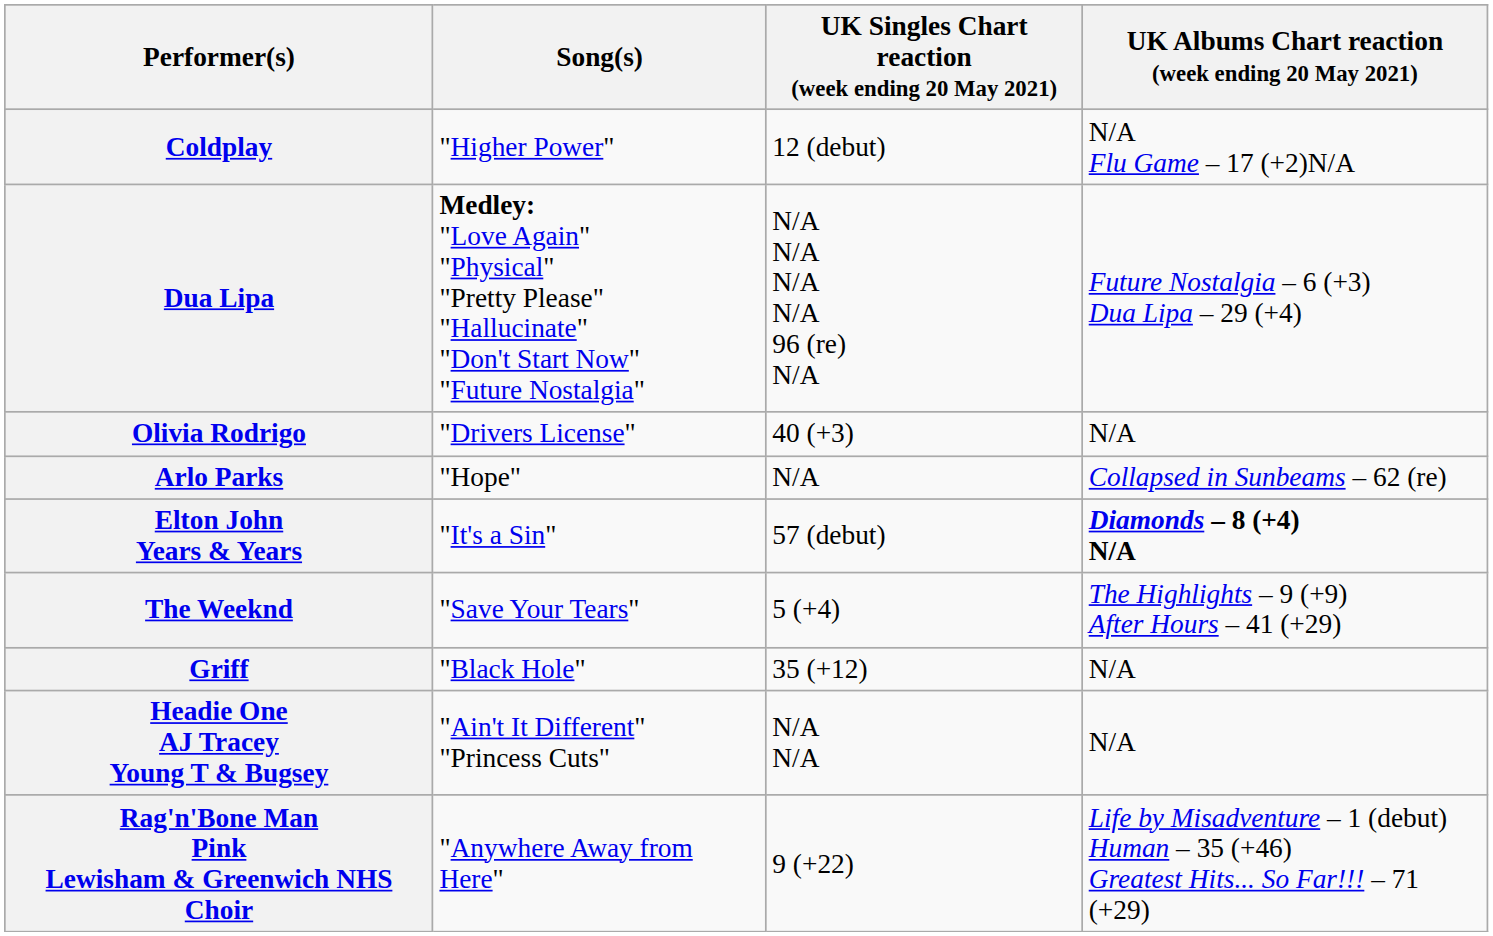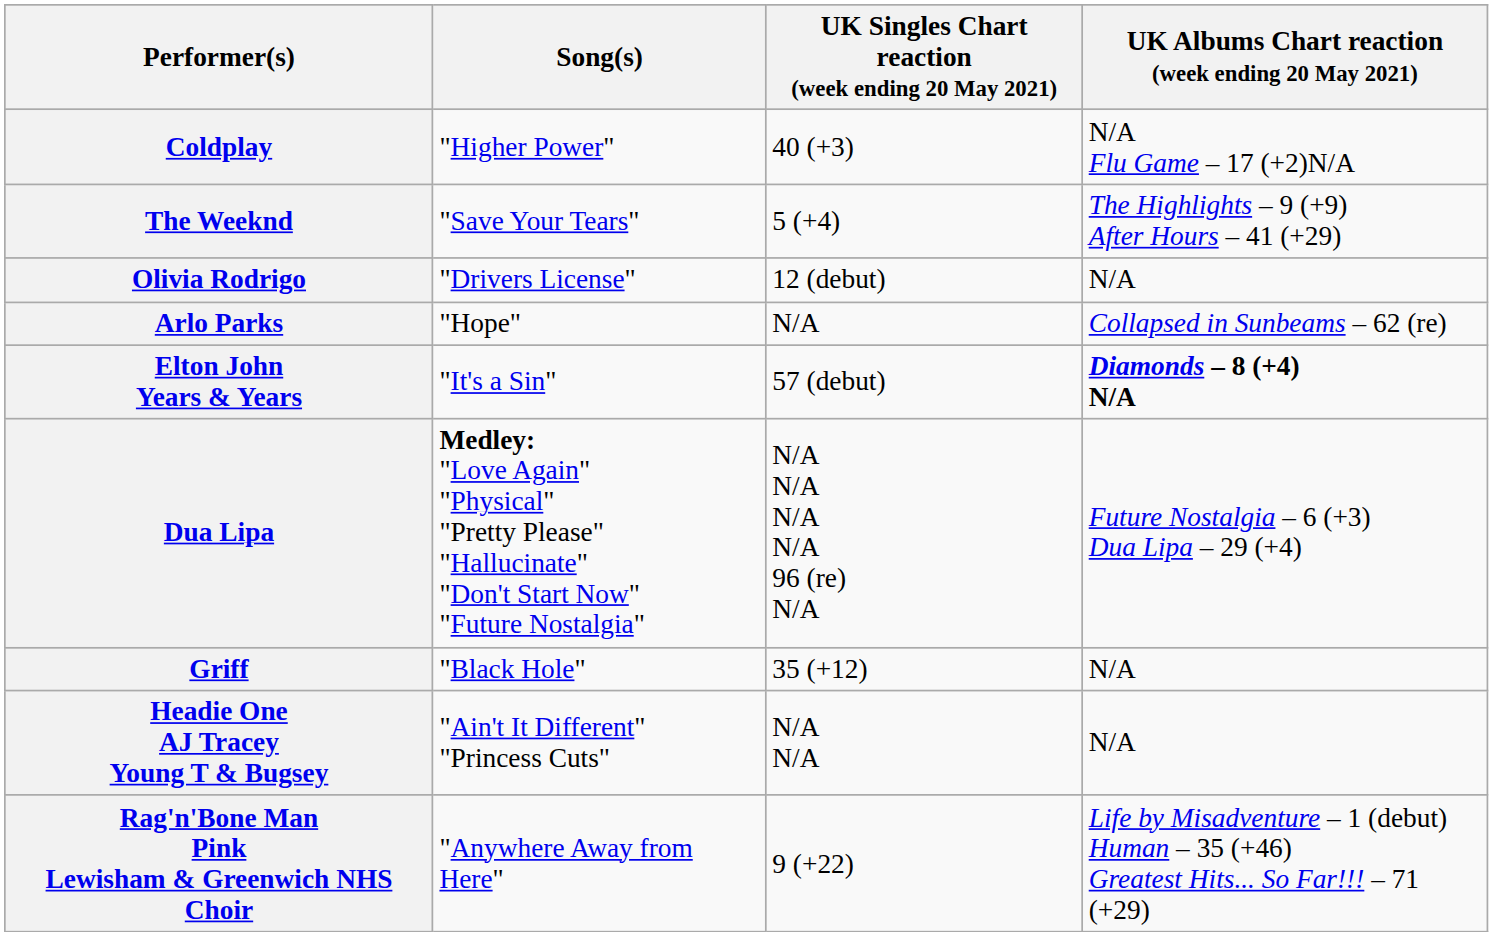 <table class="wikitable plainrowheaders">
 <tr>
 <th scope="col">Performer(s)</th>
 <th scope="col">Song(s)</th>
 <th scope="col">UK Singles Chart reaction<br><small>(week ending 20 May 2021)</small></th>
 <th scope="col">UK Albums Chart reaction<br><small>(week ending 20 May 2021)</small></th>
 </tr>
 <tr>
 <th scope="row"><a href='#'>Coldplay</a></th>
 <td>"<a href='#'>Higher Power</a>"</td>
-<td>12 (debut)</td>
+<td>40 (+3)</td>
 <td>N/A<br><em><a href='#'>Flu Game</a></em> – 17 (+2)N/A</td>
 </tr>
 <tr>
-<th scope="row"><a href='#'>Dua Lipa</a></th>
-<td><strong>Medley:</strong><br>"<a href='#'>Love Again</a>"<br>"<a href='#'>Physical</a>"<br>"Pretty Please"<br>"<a href='#'>Hallucinate</a>"<br>"<a href='#'>Don't Start Now</a>"<br>"<a href='#'>Future Nostalgia</a>"</td>
-<td>N/A<br>N/A<br>N/A<br>N/A<br>96 (re)<br>N/A</td>
-<td><em><a href='#'>Future Nostalgia</a></em> – 6 (+3)<br><em><a href='#'>Dua Lipa</a></em> – 29 (+4)</td>
+<th scope="row"><a href='#'>The Weeknd</a><br></th>
+<td>"<a href='#'>Save Your Tears</a>"</td>
+<td>5 (+4)</td>
+<td><em><a href='#'>The Highlights</a></em> – 9 (+9)<br> <em><a href='#'>After Hours</a></em> – 41 (+29)</td>
 </tr>
 <tr>
 <th scope="row"><a href='#'>Olivia Rodrigo</a></th>
 <td>"<a href='#'>Drivers License</a>"</td>
-<td>40 (+3)</td>
+<td>12 (debut)</td>
 <td>N/A</td>
 </tr>
 <tr>
 <th scope="row"><a href='#'>Arlo Parks</a></th>
 <td>"Hope"</td>
 <td>N/A</td>
 <td><em><a href='#'>Collapsed in Sunbeams</a></em> – 62 (re)</td>
 </tr>
 <tr>
 <th scope="row"><a href='#'>Elton John</a><br><a href='#'>Years & Years</a></th>
 <td>"<a href='#'>It's a Sin</a>"</td>
 <td>57 (debut)</td>
 <td><strong><em><a href='#'>Diamonds</a></em> – 8 (+4)<br>N/A</strong></td>
 </tr>
 <tr>
-<th scope="row"><a href='#'>The Weeknd</a><br></th>
-<td>"<a href='#'>Save Your Tears</a>"</td>
-<td>5 (+4)</td>
-<td><em><a href='#'>The Highlights</a></em> – 9 (+9)<br> <em><a href='#'>After Hours</a></em> – 41 (+29)</td>
+<th scope="row"><a href='#'>Dua Lipa</a></th>
+<td><strong>Medley:</strong><br>"<a href='#'>Love Again</a>"<br>"<a href='#'>Physical</a>"<br>"Pretty Please"<br>"<a href='#'>Hallucinate</a>"<br>"<a href='#'>Don't Start Now</a>"<br>"<a href='#'>Future Nostalgia</a>"</td>
+<td>N/A<br>N/A<br>N/A<br>N/A<br>96 (re)<br>N/A</td>
+<td><em><a href='#'>Future Nostalgia</a></em> – 6 (+3)<br><em><a href='#'>Dua Lipa</a></em> – 29 (+4)</td>
 </tr>
 <tr>
 <th scope="row"><a href='#'>Griff</a></th>
 <td>"<a href='#'>Black Hole</a>"</td>
 <td>35 (+12)</td>
 <td>N/A</td>
 </tr>
 <tr>
 <th scope="row"><a href='#'>Headie One</a><br><a href='#'>AJ Tracey</a><br><a href='#'>Young T & Bugsey</a></th>
 <td>"<a href='#'>Ain't It Different</a>"<br>"Princess Cuts"</td>
 <td>N/A<br>N/A</td>
 <td>N/A</td>
 </tr>
 <tr>
 <th scope="row"><a href='#'>Rag'n'Bone Man</a><br><a href='#'>Pink</a><br><a href='#'>Lewisham & Greenwich NHS Choir</a></th>
 <td>"<a href='#'>Anywhere Away from Here</a>"</td>
 <td>9 (+22)</td>
 <td><em><a href='#'>Life by Misadventure</a></em> – 1 (debut)<br><em><a href='#'>Human</a></em> – 35 (+46)<br><em><a href='#'>Greatest Hits... So Far!!!</a></em> – 71 (+29)</td>
 </tr>
 </table>
